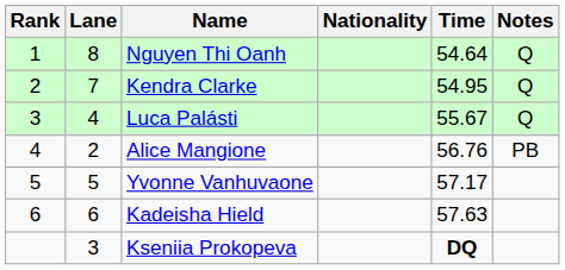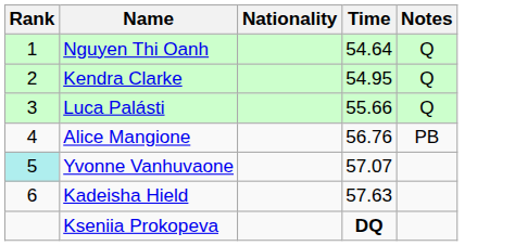 <table class="wikitable sortable" style="text-align:center">
 <tr>
 <th>Rank</th>
-<th>Lane</th>
 <th>Name</th>
 <th>Nationality</th>
 <th>Time</th>
 <th>Notes</th>
 </tr>
 <tr bgcolor=ccffcc>
 <td>1</td>
-<td>8</td>
 <td align=left><a href='#'>Nguyen Thi Oanh</a></td>
 <td align=left></td>
 <td>54.64</td>
 <td>Q</td>
 </tr>
 <tr bgcolor=ccffcc>
 <td>2</td>
-<td>7</td>
 <td align=left><a href='#'>Kendra Clarke</a></td>
 <td align=left></td>
 <td>54.95</td>
 <td>Q</td>
 </tr>
 <tr bgcolor=ccffcc>
 <td>3</td>
-<td>4</td>
 <td align=left><a href='#'>Luca Palásti</a></td>
 <td align=left></td>
-<td>55.67</td>
+<td>55.66</td>
 <td>Q</td>
 </tr>
 <tr>
 <td>4</td>
-<td>2</td>
 <td align=left><a href='#'>Alice Mangione</a></td>
 <td align=left></td>
 <td>56.76</td>
 <td>PB</td>
 </tr>
 <tr>
-<td>5</td>
-<td>5</td>
+<td style="background: paleturquoise;">5</td>
 <td align=left><a href='#'>Yvonne Vanhuvaone</a></td>
 <td align=left></td>
-<td>57.17</td>
+<td>57.07</td>
 <td></td>
 </tr>
 <tr>
-<td>6</td>
 <td>6</td>
 <td align=left><a href='#'>Kadeisha Hield</a></td>
 <td align=left></td>
 <td>57.63</td>
 <td></td>
 </tr>
 <tr>
 <td></td>
-<td>3</td>
 <td align=left><a href='#'>Kseniia Prokopeva</a></td>
 <td align=left></td>
 <td><strong>DQ</strong></td>
 <td></td>
 </tr>
 </table>
